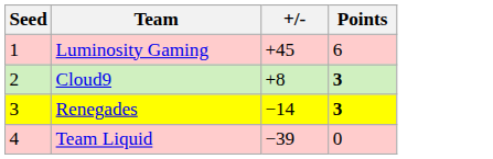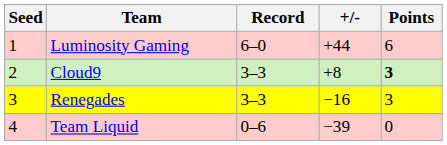 <table class="wikitable sortable" style=font-size:100%>
 <tr>
 <th width=30px>Seed</th>
 <th width=170px>Team</th>
+<th width=70px>Record</th>
 <th width=50px>+/-</th>
 <th width=50px>Points</th>
 </tr>
 <tr style="background: #FFCCCC;">
 <td>1</td>
 <td><a href='#'>Luminosity Gaming</a></td>
-<td>+45</td>
+<td>6–0</td>
+<td>+44</td>
 <td>6</td>
 </tr>
 <tr style="background: #D0F0C0;">
 <td>2</td>
 <td><a href='#'>Cloud9</a></td>
+<td>3–3</td>
 <td>+8</td>
 <td><strong>3</strong></td>
 </tr>
 <tr style="background: #FFFF00;">
 <td>3</td>
 <td><a href='#'>Renegades</a></td>
-<td>−14</td>
-<td><strong>3</strong></td>
+<td>3–3</td>
+<td>−16</td>
+<td>3</td>
 </tr>
 <tr style="background: #FFCCCC;">
 <td>4</td>
 <td><a href='#'>Team Liquid</a></td>
+<td>0–6</td>
 <td>−39</td>
 <td>0</td>
 </tr>
 </table>
